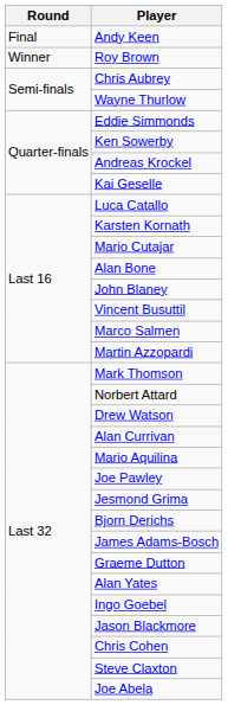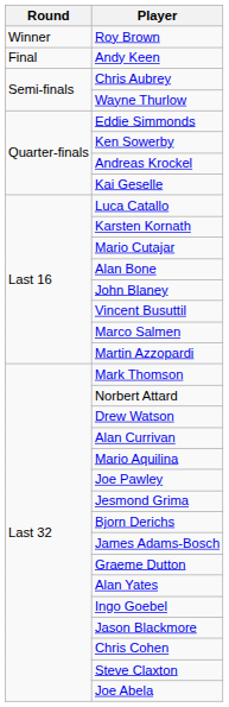 <table class="wikitable">
 <tr>
 <th>Round</th>
 <th>Player</th>
 </tr>
 <tr>
+<td rowspan="1">Winner</td>
+<td> <a href='#'>Roy Brown</a></td>
+</tr>
+<tr>
 <td rowspan="1">Final</td>
 <td> <a href='#'>Andy Keen</a></td>
-</tr>
-<tr>
-<td rowspan="1">Winner</td>
-<td> <a href='#'>Roy Brown</a></td>
 </tr>
 <tr>
 <td rowspan="2">Semi-finals</td>
 <td> <a href='#'>Chris Aubrey</a></td>
 </tr>
 <tr>
 <td> <a href='#'>Wayne Thurlow</a></td>
 </tr>
 <tr>
 <td rowspan="4">Quarter-finals</td>
 <td> <a href='#'>Eddie Simmonds</a></td>
 </tr>
 <tr>
 <td> <a href='#'>Ken Sowerby</a></td>
 </tr>
 <tr>
 <td> <a href='#'>Andreas Krockel</a></td>
 </tr>
 <tr>
 <td> <a href='#'>Kai Geselle</a></td>
 </tr>
 <tr>
 <td rowspan="8">Last 16</td>
 <td> <a href='#'>Luca Catallo</a></td>
 </tr>
 <tr>
 <td> <a href='#'>Karsten Kornath</a></td>
 </tr>
 <tr>
 <td> <a href='#'>Mario Cutajar</a></td>
 </tr>
 <tr>
 <td> <a href='#'>Alan Bone</a></td>
 </tr>
 <tr>
 <td> <a href='#'>John Blaney</a></td>
 </tr>
 <tr>
 <td> <a href='#'>Vincent Busuttil</a></td>
 </tr>
 <tr>
 <td> <a href='#'>Marco Salmen</a></td>
 </tr>
 <tr>
 <td> <a href='#'>Martin Azzopardi</a></td>
 </tr>
 <tr>
 <td rowspan="16">Last 32</td>
 <td> <a href='#'>Mark Thomson</a></td>
 </tr>
 <tr>
 <td> Norbert Attard</td>
 </tr>
 <tr>
 <td> <a href='#'>Drew Watson</a></td>
 </tr>
 <tr>
 <td> <a href='#'>Alan Currivan</a></td>
 </tr>
 <tr>
 <td> <a href='#'>Mario Aquilina</a></td>
 </tr>
 <tr>
 <td> <a href='#'>Joe Pawley</a></td>
 </tr>
 <tr>
 <td> <a href='#'>Jesmond Grima</a></td>
 </tr>
 <tr>
 <td> <a href='#'>Bjorn Derichs</a></td>
 </tr>
 <tr>
 <td> <a href='#'>James Adams-Bosch</a></td>
 </tr>
 <tr>
 <td> <a href='#'>Graeme Dutton</a></td>
 </tr>
 <tr>
 <td> <a href='#'>Alan Yates</a></td>
 </tr>
 <tr>
 <td> <a href='#'>Ingo Goebel</a></td>
 </tr>
 <tr>
 <td> <a href='#'>Jason Blackmore</a></td>
 </tr>
 <tr>
 <td> <a href='#'>Chris Cohen</a></td>
 </tr>
 <tr>
 <td> <a href='#'>Steve Claxton</a></td>
 </tr>
 <tr>
 <td> <a href='#'>Joe Abela</a></td>
 </tr>
 </table>
